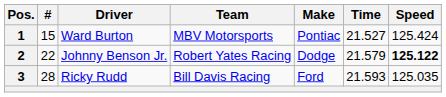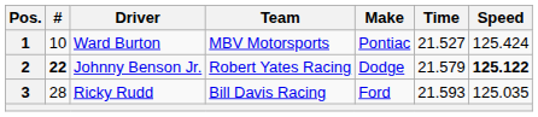 <table class="wikitable" style="font-size:95%">
 <tr>
 <th>Pos.</th>
 <th>#</th>
 <th>Driver</th>
 <th>Team</th>
 <th>Make</th>
 <th>Time</th>
 <th>Speed</th>
 </tr>
 <tr>
 <th>1</th>
-<td>15</td>
+<td>10</td>
 <td><a href='#'>Ward Burton</a></td>
 <td><a href='#'>MBV Motorsports</a></td>
 <td><a href='#'>Pontiac</a></td>
 <td>21.527</td>
 <td>125.424</td>
 </tr>
 <tr>
 <th>2</th>
-<td>22</td>
+<td><strong>22</strong></td>
 <td><a href='#'>Johnny Benson Jr.</a></td>
 <td><a href='#'>Robert Yates Racing</a></td>
 <td><a href='#'>Dodge</a></td>
 <td>21.579</td>
 <td><strong>125.122</strong></td>
 </tr>
 <tr>
 <th>3</th>
 <td>28</td>
 <td><a href='#'>Ricky Rudd</a></td>
 <td><a href='#'>Bill Davis Racing</a></td>
 <td><a href='#'>Ford</a></td>
 <td>21.593</td>
 <td>125.035</td>
 </tr>
 <tr>
 <th colspan="7"></th>
 </tr>
 </table>
